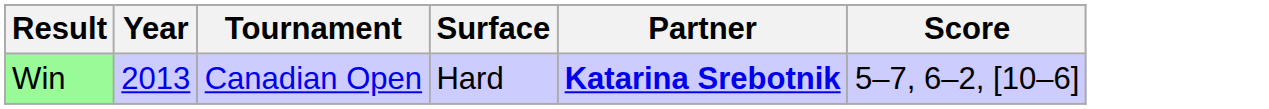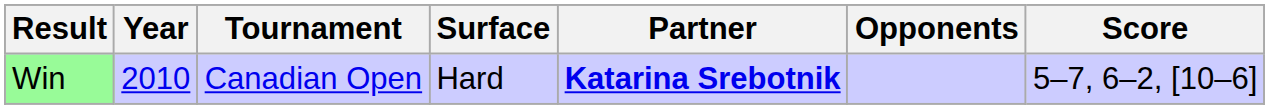 <table class="sortable wikitable">
 <tr>
 <th>Result</th>
 <th>Year</th>
 <th>Tournament</th>
 <th>Surface</th>
 <th>Partner</th>
+<th>Opponents</th>
 <th>Score</th>
 </tr>
 <tr bgcolor=CCCCFF>
 <td bgcolor=98FB98>Win</td>
-<td><a href='#'>2013</a></td>
+<td><a href='#'>2010</a></td>
 <td><a href='#'>Canadian Open</a></td>
 <td>Hard</td>
 <td><strong> <a href='#'>Katarina Srebotnik</a></strong></td>
+<td></td>
 <td>5–7, 6–2, [10–6]</td>
 </tr>
 </table>
